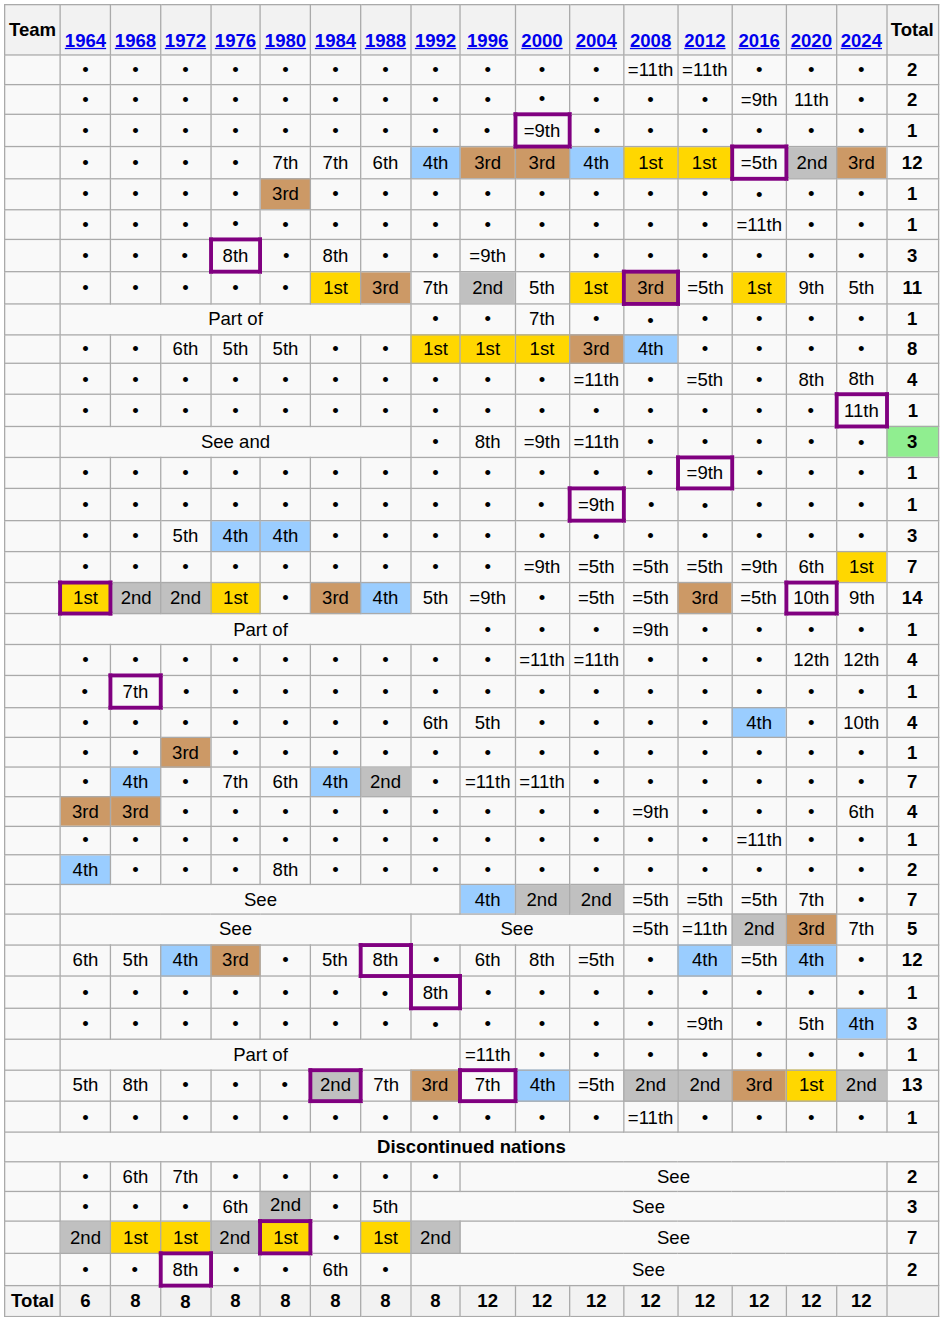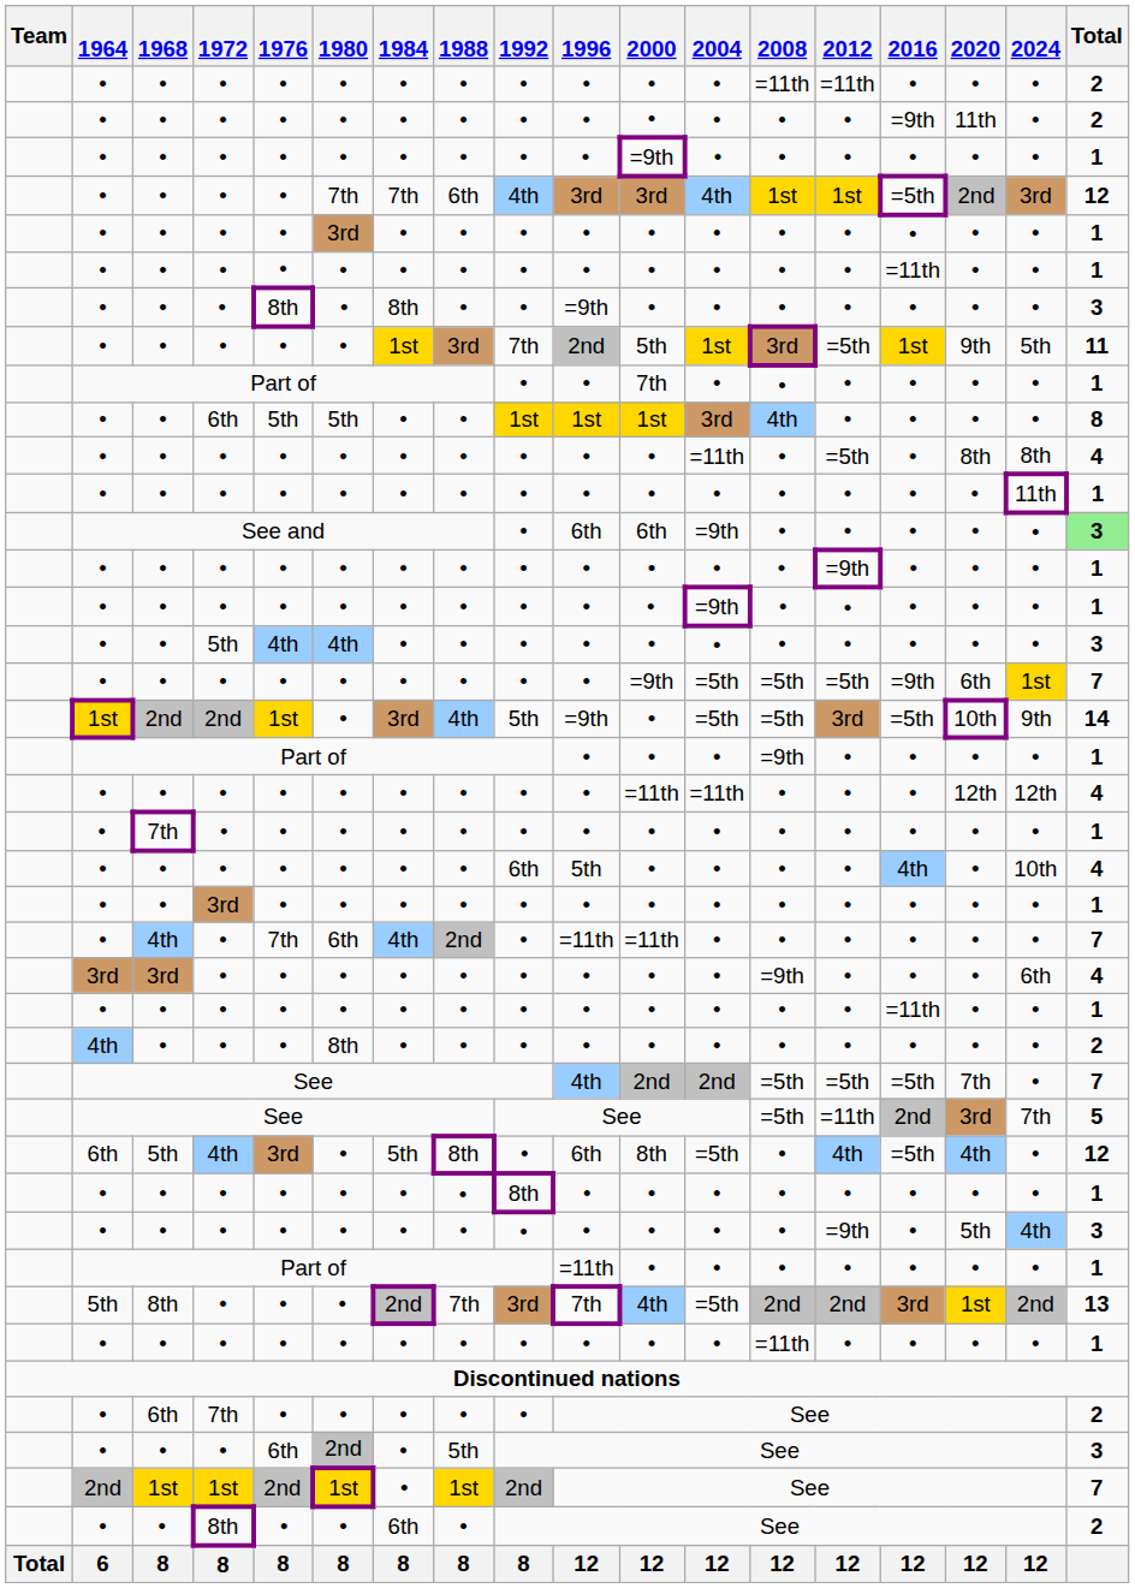 <table class="wikitable shortable" style="text-align:center; font-size:90%">
 <tr>
 <th>Team</th>
 <th><br><a href='#'>1964</a></th>
 <th><br><a href='#'>1968</a></th>
 <th><br><a href='#'>1972</a></th>
 <th><br><a href='#'>1976</a></th>
 <th><br><a href='#'>1980</a></th>
 <th><br><a href='#'>1984</a></th>
 <th><br><a href='#'>1988</a></th>
 <th><br><a href='#'>1992</a></th>
 <th><br><a href='#'>1996</a></th>
 <th><br><a href='#'>2000</a></th>
 <th><br><a href='#'>2004</a></th>
 <th><br><a href='#'>2008</a></th>
 <th><br><a href='#'>2012</a></th>
 <th><br><a href='#'>2016</a></th>
 <th><br><a href='#'>2020</a></th>
 <th><br><a href='#'>2024</a></th>
 <th>Total</th>
 </tr>
 <tr>
 <td align=left></td>
 <td>•</td>
 <td>•</td>
 <td>•</td>
 <td>•</td>
 <td>•</td>
 <td>•</td>
 <td>•</td>
 <td>•</td>
 <td>•</td>
 <td>•</td>
 <td>•</td>
 <td>=11th</td>
 <td>=11th</td>
 <td>•</td>
 <td>•</td>
 <td>•</td>
 <td><strong>2</strong></td>
 </tr>
 <tr>
 <td align=left></td>
 <td>•</td>
 <td>•</td>
 <td>•</td>
 <td>•</td>
 <td>•</td>
 <td>•</td>
 <td>•</td>
 <td>•</td>
 <td>•</td>
 <td>•</td>
 <td>•</td>
 <td>•</td>
 <td>•</td>
 <td>=9th</td>
 <td>11th</td>
 <td>•</td>
 <td><strong>2</strong></td>
 </tr>
 <tr>
 <td align=left></td>
 <td>•</td>
 <td>•</td>
 <td>•</td>
 <td>•</td>
 <td>•</td>
 <td>•</td>
 <td>•</td>
 <td>•</td>
 <td>•</td>
 <td style="border:3px solid purple">=9th</td>
 <td>•</td>
 <td>•</td>
 <td>•</td>
 <td>•</td>
 <td>•</td>
 <td>•</td>
 <td><strong>1</strong></td>
 </tr>
 <tr>
 <td align=left></td>
 <td>•</td>
 <td>•</td>
 <td>•</td>
 <td>•</td>
 <td>7th</td>
 <td>7th</td>
 <td>6th</td>
 <td bgcolor=#9acdff>4th</td>
 <td bgcolor=#CC9966>3rd</td>
 <td bgcolor=#CC9966>3rd</td>
 <td bgcolor=#9acdff>4th</td>
 <td bgcolor=gold>1st</td>
 <td bgcolor=gold>1st</td>
 <td style="border:3px solid purple">=5th</td>
 <td bgcolor=silver>2nd</td>
 <td bgcolor=#CC9966>3rd</td>
 <td><strong>12</strong></td>
 </tr>
 <tr>
 <td align=left></td>
 <td>•</td>
 <td>•</td>
 <td>•</td>
 <td>•</td>
 <td bgcolor=#CC9966>3rd</td>
 <td>•</td>
 <td>•</td>
 <td>•</td>
 <td>•</td>
 <td>•</td>
 <td>•</td>
 <td>•</td>
 <td>•</td>
 <td>•</td>
 <td>•</td>
 <td>•</td>
 <td><strong>1</strong></td>
 </tr>
 <tr>
 <td align=left></td>
 <td>•</td>
 <td>•</td>
 <td>•</td>
 <td>•</td>
 <td>•</td>
 <td>•</td>
 <td>•</td>
 <td>•</td>
 <td>•</td>
 <td>•</td>
 <td>•</td>
 <td>•</td>
 <td>•</td>
 <td>=11th</td>
 <td>•</td>
 <td>•</td>
 <td><strong>1</strong></td>
 </tr>
 <tr>
 <td align=left></td>
 <td>•</td>
 <td>•</td>
 <td>•</td>
 <td style="border:3px solid purple">8th</td>
 <td>•</td>
 <td>8th</td>
 <td>•</td>
 <td>•</td>
 <td>=9th</td>
 <td>•</td>
 <td>•</td>
 <td>•</td>
 <td>•</td>
 <td>•</td>
 <td>•</td>
 <td>•</td>
 <td><strong>3</strong></td>
 </tr>
 <tr>
 <td align=left></td>
 <td>•</td>
 <td>•</td>
 <td>•</td>
 <td>•</td>
 <td>•</td>
 <td bgcolor=gold>1st</td>
 <td bgcolor=#CC9966>3rd</td>
 <td>7th</td>
 <td bgcolor=silver>2nd</td>
 <td>5th</td>
 <td bgcolor=gold>1st</td>
 <td style="border:3px solid purple" bgcolor=#CC9966>3rd</td>
 <td>=5th</td>
 <td bgcolor=gold>1st</td>
 <td>9th</td>
 <td>5th</td>
 <td><strong>11</strong></td>
 </tr>
 <tr>
 <td align=left></td>
 <td colspan=7>Part of </td>
 <td>•</td>
 <td>•</td>
 <td>7th</td>
 <td>•</td>
 <td>•</td>
 <td>•</td>
 <td>•</td>
 <td>•</td>
 <td>•</td>
 <td><strong>1</strong></td>
 </tr>
 <tr>
 <td align=left></td>
 <td>•</td>
 <td>•</td>
 <td>6th</td>
 <td>5th</td>
 <td>5th</td>
 <td>•</td>
 <td>•</td>
 <td bgcolor=gold>1st</td>
 <td bgcolor=gold>1st</td>
 <td bgcolor=gold>1st</td>
 <td bgcolor=#CC9966>3rd</td>
 <td bgcolor=#9acdff>4th</td>
 <td>•</td>
 <td>•</td>
 <td>•</td>
 <td>•</td>
 <td><strong>8</strong></td>
 </tr>
 <tr>
 <td align=left></td>
 <td>•</td>
 <td>•</td>
 <td>•</td>
 <td>•</td>
 <td>•</td>
 <td>•</td>
 <td>•</td>
 <td>•</td>
 <td>•</td>
 <td>•</td>
 <td>=11th</td>
 <td>•</td>
 <td>=5th</td>
 <td>•</td>
 <td>8th</td>
 <td>8th</td>
 <td><strong>4</strong></td>
 </tr>
 <tr>
 <td align=left></td>
 <td>•</td>
 <td>•</td>
 <td>•</td>
 <td>•</td>
 <td>•</td>
 <td>•</td>
 <td>•</td>
 <td>•</td>
 <td>•</td>
 <td>•</td>
 <td>•</td>
 <td>•</td>
 <td>•</td>
 <td>•</td>
 <td>•</td>
 <td style="border:3px solid purple">11th</td>
 <td><strong>1</strong></td>
 </tr>
 <tr>
 <td align=left></td>
 <td colspan=7>See  and </td>
 <td>•</td>
-<td>8th</td>
+<td>6th</td>
+<td>6th</td>
 <td>=9th</td>
-<td>=11th</td>
 <td>•</td>
 <td>•</td>
 <td>•</td>
 <td>•</td>
 <td>•</td>
 <td style="background: lightgreen;"><strong>3</strong></td>
 </tr>
 <tr>
 <td align=left></td>
 <td>•</td>
 <td>•</td>
 <td>•</td>
 <td>•</td>
 <td>•</td>
 <td>•</td>
 <td>•</td>
 <td>•</td>
 <td>•</td>
 <td>•</td>
 <td>•</td>
 <td>•</td>
 <td style="border:3px solid purple">=9th</td>
 <td>•</td>
 <td>•</td>
 <td>•</td>
 <td><strong>1</strong></td>
 </tr>
 <tr>
 <td align=left></td>
 <td>•</td>
 <td>•</td>
 <td>•</td>
 <td>•</td>
 <td>•</td>
 <td>•</td>
 <td>•</td>
 <td>•</td>
 <td>•</td>
 <td>•</td>
 <td style="border:3px solid purple">=9th</td>
 <td>•</td>
 <td>•</td>
 <td>•</td>
 <td>•</td>
 <td>•</td>
 <td><strong>1</strong></td>
 </tr>
 <tr>
 <td align=left></td>
 <td>•</td>
 <td>•</td>
 <td>5th</td>
 <td bgcolor=#9acdff>4th</td>
 <td bgcolor=#9acdff>4th</td>
 <td>•</td>
 <td>•</td>
 <td>•</td>
 <td>•</td>
 <td>•</td>
 <td>•</td>
 <td>•</td>
 <td>•</td>
 <td>•</td>
 <td>•</td>
 <td>•</td>
 <td><strong>3</strong></td>
 </tr>
 <tr>
 <td align=left></td>
 <td>•</td>
 <td>•</td>
 <td>•</td>
 <td>•</td>
 <td>•</td>
 <td>•</td>
 <td>•</td>
 <td>•</td>
 <td>•</td>
 <td>=9th</td>
 <td>=5th</td>
 <td>=5th</td>
 <td>=5th</td>
 <td>=9th</td>
 <td>6th</td>
 <td bgcolor=gold>1st</td>
 <td><strong>7</strong></td>
 </tr>
 <tr>
 <td align=left></td>
 <td style="border:3px solid purple" bgcolor=gold>1st</td>
 <td bgcolor=silver>2nd</td>
 <td bgcolor=silver>2nd</td>
 <td bgcolor=gold>1st</td>
 <td>•</td>
 <td bgcolor=#CC9966>3rd</td>
 <td bgcolor=#9acdff>4th</td>
 <td>5th</td>
 <td>=9th</td>
 <td>•</td>
 <td>=5th</td>
 <td>=5th</td>
 <td bgcolor=#CC9966>3rd</td>
 <td>=5th</td>
 <td style="border:3px solid purple">10th</td>
 <td>9th</td>
 <td><strong>14</strong></td>
 </tr>
 <tr>
 <td align=left></td>
 <td colspan=8>Part of </td>
 <td>•</td>
 <td>•</td>
 <td>•</td>
 <td>=9th</td>
 <td>•</td>
 <td>•</td>
 <td>•</td>
 <td>•</td>
 <td><strong>1</strong></td>
 </tr>
 <tr>
 <td align=left></td>
 <td>•</td>
 <td>•</td>
 <td>•</td>
 <td>•</td>
 <td>•</td>
 <td>•</td>
 <td>•</td>
 <td>•</td>
 <td>•</td>
 <td>=11th</td>
 <td>=11th</td>
 <td>•</td>
 <td>•</td>
 <td>•</td>
 <td>12th</td>
 <td>12th</td>
 <td><strong>4</strong></td>
 </tr>
 <tr>
 <td align=left></td>
 <td>•</td>
 <td style="border:3px solid purple">7th</td>
 <td>•</td>
 <td>•</td>
 <td>•</td>
 <td>•</td>
 <td>•</td>
 <td>•</td>
 <td>•</td>
 <td>•</td>
 <td>•</td>
 <td>•</td>
 <td>•</td>
 <td>•</td>
 <td>•</td>
 <td>•</td>
 <td><strong>1</strong></td>
 </tr>
 <tr>
 <td align=left></td>
 <td>•</td>
 <td>•</td>
 <td>•</td>
 <td>•</td>
 <td>•</td>
 <td>•</td>
 <td>•</td>
 <td>6th</td>
 <td>5th</td>
 <td>•</td>
 <td>•</td>
 <td>•</td>
 <td>•</td>
 <td bgcolor=#9acdff>4th</td>
 <td>•</td>
 <td>10th</td>
 <td><strong>4</strong></td>
 </tr>
 <tr>
 <td align=left></td>
 <td>•</td>
 <td>•</td>
 <td bgcolor=#CC9966>3rd</td>
 <td>•</td>
 <td>•</td>
 <td>•</td>
 <td>•</td>
 <td>•</td>
 <td>•</td>
 <td>•</td>
 <td>•</td>
 <td>•</td>
 <td>•</td>
 <td>•</td>
 <td>•</td>
 <td>•</td>
 <td><strong>1</strong></td>
 </tr>
 <tr>
 <td align=left></td>
 <td>•</td>
 <td bgcolor=#9acdff>4th</td>
 <td>•</td>
 <td>7th</td>
 <td>6th</td>
 <td bgcolor=#9acdff>4th</td>
 <td bgcolor=silver>2nd</td>
 <td>•</td>
 <td>=11th</td>
 <td>=11th</td>
 <td>•</td>
 <td>•</td>
 <td>•</td>
 <td>•</td>
 <td>•</td>
 <td>•</td>
 <td><strong>7</strong></td>
 </tr>
 <tr>
 <td align=left></td>
 <td bgcolor=#CC9966>3rd</td>
 <td bgcolor=#CC9966>3rd</td>
 <td>•</td>
 <td>•</td>
 <td>•</td>
 <td>•</td>
 <td>•</td>
 <td>•</td>
 <td>•</td>
 <td>•</td>
 <td>•</td>
 <td>=9th</td>
 <td>•</td>
 <td>•</td>
 <td>•</td>
 <td>6th</td>
 <td><strong>4</strong></td>
 </tr>
 <tr>
 <td align=left></td>
 <td>•</td>
 <td>•</td>
 <td>•</td>
 <td>•</td>
 <td>•</td>
 <td>•</td>
 <td>•</td>
 <td>•</td>
 <td>•</td>
 <td>•</td>
 <td>•</td>
 <td>•</td>
 <td>•</td>
 <td>=11th</td>
 <td>•</td>
 <td>•</td>
 <td><strong>1</strong></td>
 </tr>
 <tr>
 <td align=left></td>
 <td bgcolor=#9acdff>4th</td>
 <td>•</td>
 <td>•</td>
 <td>•</td>
 <td>8th</td>
 <td>•</td>
 <td>•</td>
 <td>•</td>
 <td>•</td>
 <td>•</td>
 <td>•</td>
 <td>•</td>
 <td>•</td>
 <td>•</td>
 <td>•</td>
 <td>•</td>
 <td><strong>2</strong></td>
 </tr>
 <tr>
 <td align=left></td>
 <td colspan=8>See </td>
 <td bgcolor=#9acdff>4th</td>
 <td bgcolor=silver>2nd</td>
 <td bgcolor=silver>2nd</td>
 <td>=5th</td>
 <td>=5th</td>
 <td>=5th</td>
 <td>7th</td>
 <td>•</td>
 <td><strong>7</strong></td>
 </tr>
 <tr>
 <td align=left></td>
 <td colspan=7>See </td>
 <td colspan=4>See </td>
 <td>=5th</td>
 <td>=11th</td>
 <td bgcolor=silver>2nd</td>
 <td bgcolor=#CC9966>3rd</td>
 <td>7th</td>
 <td><strong>5</strong></td>
 </tr>
 <tr>
 <td align=left></td>
 <td>6th</td>
 <td>5th</td>
 <td bgcolor=#9acdff>4th</td>
 <td bgcolor=#CC9966>3rd</td>
 <td>•</td>
 <td>5th</td>
 <td style="border:3px solid purple">8th</td>
 <td>•</td>
 <td>6th</td>
 <td>8th</td>
 <td>=5th</td>
 <td>•</td>
 <td bgcolor=#9acdff>4th</td>
 <td>=5th</td>
 <td bgcolor=#9acdff>4th</td>
 <td>•</td>
 <td><strong>12</strong></td>
 </tr>
 <tr>
 <td align=left></td>
 <td>•</td>
 <td>•</td>
 <td>•</td>
 <td>•</td>
 <td>•</td>
 <td>•</td>
 <td>•</td>
 <td style="border:3px solid purple">8th</td>
 <td>•</td>
 <td>•</td>
 <td>•</td>
 <td>•</td>
 <td>•</td>
 <td>•</td>
 <td>•</td>
 <td>•</td>
 <td><strong>1</strong></td>
 </tr>
 <tr>
 <td align=left></td>
 <td>•</td>
 <td>•</td>
 <td>•</td>
 <td>•</td>
 <td>•</td>
 <td>•</td>
 <td>•</td>
 <td>•</td>
 <td>•</td>
 <td>•</td>
 <td>•</td>
 <td>•</td>
 <td>=9th</td>
 <td>•</td>
 <td>5th</td>
 <td bgcolor=#9acdff>4th</td>
 <td><strong>3</strong></td>
 </tr>
 <tr>
 <td align=left></td>
 <td colspan=8>Part of </td>
 <td>=11th</td>
 <td>•</td>
 <td>•</td>
 <td>•</td>
 <td>•</td>
 <td>•</td>
 <td>•</td>
 <td>•</td>
 <td><strong>1</strong></td>
 </tr>
 <tr>
 <td align=left></td>
 <td>5th</td>
 <td>8th</td>
 <td>•</td>
 <td>•</td>
 <td>•</td>
 <td style="border:3px solid purple" bgcolor=silver>2nd</td>
 <td>7th</td>
 <td bgcolor=#CC9966>3rd</td>
 <td style="border:3px solid purple">7th</td>
 <td bgcolor=#9acdff>4th</td>
 <td>=5th</td>
 <td bgcolor=silver>2nd</td>
 <td bgcolor=silver>2nd</td>
 <td bgcolor=#CC9966>3rd</td>
 <td bgcolor=gold>1st</td>
 <td bgcolor=silver>2nd</td>
 <td><strong>13</strong></td>
 </tr>
 <tr>
 <td align=left></td>
 <td>•</td>
 <td>•</td>
 <td>•</td>
 <td>•</td>
 <td>•</td>
 <td>•</td>
 <td>•</td>
 <td>•</td>
 <td>•</td>
 <td>•</td>
 <td>•</td>
 <td>=11th</td>
 <td>•</td>
 <td>•</td>
 <td>•</td>
 <td>•</td>
 <td><strong>1</strong></td>
 </tr>
 <tr>
 <td align="center" colspan=18><strong>Discontinued nations</strong></td>
 </tr>
 <tr>
 <td align=left><em></em></td>
 <td>•</td>
 <td>6th</td>
 <td>7th</td>
 <td>•</td>
 <td>•</td>
 <td>•</td>
 <td>•</td>
 <td>•</td>
 <td colspan=8>See </td>
 <td><strong>2</strong></td>
 </tr>
 <tr>
 <td align=left><em></em></td>
 <td>•</td>
 <td>•</td>
 <td>•</td>
 <td>6th</td>
 <td bgcolor=silver>2nd</td>
 <td>•</td>
 <td>5th</td>
 <td colspan=9>See </td>
 <td><strong>3</strong></td>
 </tr>
 <tr>
 <td align=left><em></em></td>
 <td bgcolor=silver>2nd</td>
 <td bgcolor=gold>1st</td>
 <td bgcolor=gold>1st</td>
 <td bgcolor=silver>2nd</td>
 <td style="border:3px solid purple" bgcolor=gold>1st</td>
 <td>•</td>
 <td bgcolor=gold>1st</td>
 <td bgcolor=silver>2nd</td>
 <td colspan=8>See </td>
 <td><strong>7</strong></td>
 </tr>
 <tr>
 <td align=left><em></em></td>
 <td>•</td>
 <td>•</td>
 <td style="border:3px solid purple">8th</td>
 <td>•</td>
 <td>•</td>
 <td>6th</td>
 <td>•</td>
 <td colspan=9>See </td>
 <td><strong>2</strong></td>
 </tr>
 <tr>
 <th>Total</th>
 <th>6</th>
 <th>8</th>
 <th>8</th>
 <th>8</th>
 <th>8</th>
 <th>8</th>
 <th>8</th>
 <th>8</th>
 <th>12</th>
 <th>12</th>
 <th>12</th>
 <th>12</th>
 <th>12</th>
 <th>12</th>
 <th>12</th>
 <th>12</th>
 <th></th>
 </tr>
 </table>
